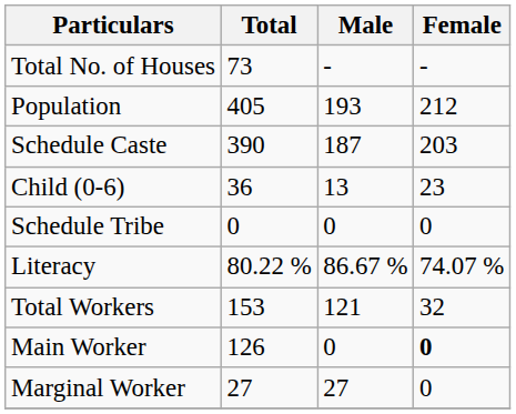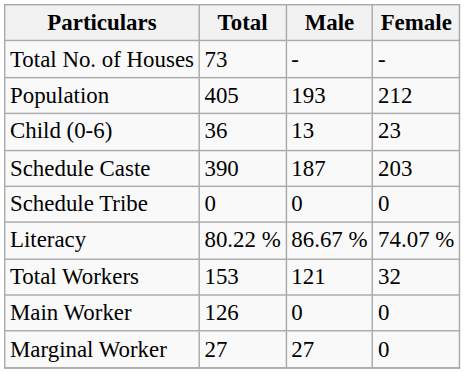 <table class="wikitable sortable">
 <tr>
 <th>Particulars</th>
 <th>Total</th>
 <th>Male</th>
 <th>Female</th>
 </tr>
 <tr>
 <td>Total No. of Houses</td>
 <td>73</td>
 <td>-</td>
 <td>-</td>
 </tr>
 <tr>
 <td>Population</td>
 <td>405</td>
 <td>193</td>
 <td>212</td>
 </tr>
 <tr>
+<td>Child (0-6)</td>
+<td>36</td>
+<td>13</td>
+<td>23</td>
+</tr>
+<tr>
 <td>Schedule Caste</td>
 <td>390</td>
 <td>187</td>
 <td>203</td>
-</tr>
-<tr>
-<td>Child (0-6)</td>
-<td>36</td>
-<td>13</td>
-<td>23</td>
 </tr>
 <tr>
 <td>Schedule Tribe</td>
 <td>0</td>
 <td>0</td>
 <td>0</td>
 </tr>
 <tr>
 <td>Literacy</td>
 <td>80.22 %</td>
 <td>86.67 %</td>
 <td>74.07 %</td>
 </tr>
 <tr>
 <td>Total Workers</td>
 <td>153</td>
 <td>121</td>
 <td>32</td>
 </tr>
 <tr>
 <td>Main Worker</td>
 <td>126</td>
 <td>0</td>
-<td><strong>0</strong></td>
+<td>0</td>
 </tr>
 <tr>
 <td>Marginal Worker</td>
 <td>27</td>
 <td>27</td>
 <td>0</td>
 </tr>
 <tr>
 </tr>
 </table>
